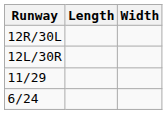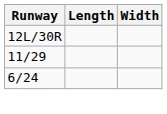 <table class="wikitable sortable painrowheaders">
 <tr>
 <th scope=col>Runway</th>
 <th scope=col>Length</th>
 <th scope=col>Width</th>
-</tr>
-<tr>
-<td>12R/30L</td>
-<td></td>
-<td></td>
 </tr>
 <tr>
 <td>12L/30R</td>
 <td></td>
 <td></td>
 </tr>
 <tr>
 <td>11/29</td>
 <td></td>
 <td></td>
 </tr>
 <tr>
 <td>6/24</td>
 <td></td>
 <td></td>
 </tr>
 </table>
